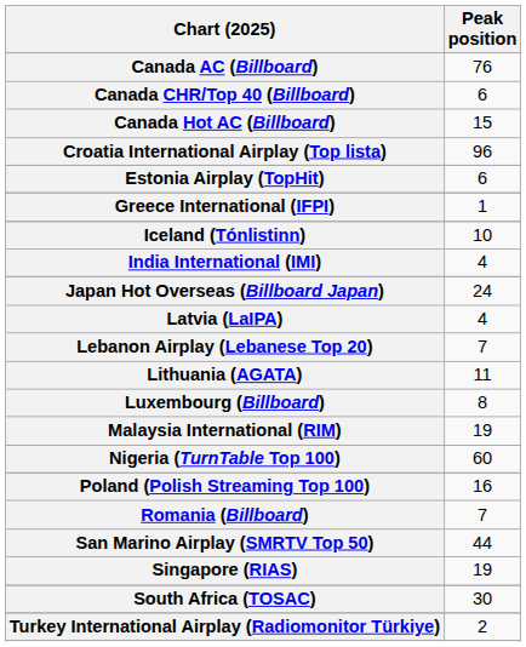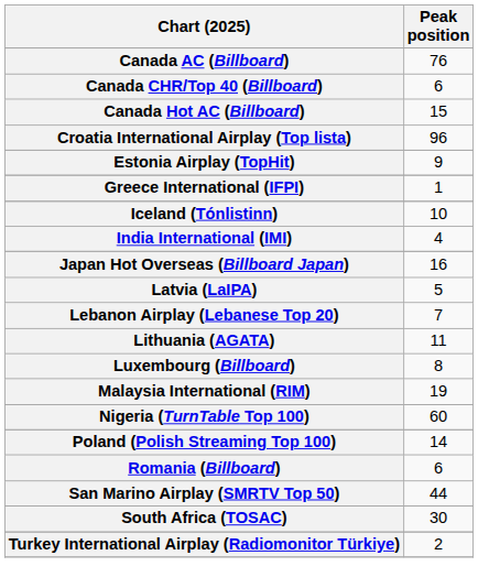 <table class="wikitable sortable plainrowheaders" style="text-align:center">
 <tr>
 <th scope="col">Chart (2025)</th>
 <th scope="col">Peak<br>position</th>
 </tr>
 <tr>
 </tr>
 <tr>
 </tr>
 <tr>
 </tr>
 <tr>
 </tr>
 <tr>
 <th scope="row">Canada <a href='#'>AC</a> (<em><a href='#'>Billboard</a></em>)</th>
 <td>76</td>
 </tr>
 <tr>
 <th scope="row">Canada <a href='#'>CHR/Top 40</a> (<em><a href='#'>Billboard</a></em>)</th>
 <td>6</td>
 </tr>
 <tr>
 <th scope="row">Canada <a href='#'>Hot AC</a> (<em><a href='#'>Billboard</a></em>)</th>
 <td>15</td>
 </tr>
 <tr>
 <th scope="row">Croatia International Airplay (<a href='#'>Top lista</a>)</th>
 <td>96</td>
 </tr>
 <tr>
 </tr>
 <tr>
 </tr>
 <tr>
 <th scope="row">Estonia Airplay (<a href='#'>TopHit</a>)</th>
-<td>6</td>
+<td>9</td>
 </tr>
 <tr>
 </tr>
 <tr>
 </tr>
 <tr>
 </tr>
 <tr>
 </tr>
 <tr>
 <th scope="row">Greece International (<a href='#'>IFPI</a>)</th>
 <td>1</td>
 </tr>
 <tr>
 </tr>
 <tr>
 <th scope="row">Iceland (<a href='#'>Tónlistinn</a>)</th>
 <td>10</td>
 </tr>
 <tr>
 <th scope="row"><a href='#'>India International</a> (<a href='#'>IMI</a>)</th>
 <td>4</td>
 </tr>
 <tr>
 </tr>
 <tr>
 </tr>
 <tr>
 <th scope="row">Japan Hot Overseas (<em><a href='#'>Billboard Japan</a></em>)</th>
-<td>24</td>
+<td>16</td>
 </tr>
 <tr>
 <th scope="row">Latvia (<a href='#'>LaIPA</a>)</th>
-<td>4</td>
+<td>5</td>
 </tr>
 <tr>
 <th scope="row">Lebanon Airplay (<a href='#'>Lebanese Top 20</a>)</th>
 <td>7</td>
 </tr>
 <tr>
 <th scope="row">Lithuania (<a href='#'>AGATA</a>)</th>
 <td>11</td>
 </tr>
 <tr>
 <th scope="row">Luxembourg (<em><a href='#'>Billboard</a></em>)</th>
 <td>8</td>
 </tr>
 <tr>
 <th scope="row">Malaysia International (<a href='#'>RIM</a>)</th>
 <td>19</td>
 </tr>
 <tr>
 </tr>
 <tr>
 </tr>
 <tr>
 </tr>
 <tr>
 <th scope="row">Nigeria (<a href='#'><em>TurnTable</em> Top 100</a>)</th>
 <td>60</td>
 </tr>
 <tr>
 </tr>
 <tr>
 <th scope="row">Poland (<a href='#'>Polish Streaming Top 100</a>)</th>
-<td>16</td>
+<td>14</td>
 </tr>
 <tr>
 <th scope="row"><a href='#'>Romania</a> (<em><a href='#'>Billboard</a></em>)</th>
-<td>7</td>
+<td>6</td>
 </tr>
 <tr>
 <th scope="row">San Marino Airplay (<a href='#'>SMRTV Top 50</a>)</th>
 <td>44</td>
-</tr>
-<tr>
-<th scope="row">Singapore (<a href='#'>RIAS</a>)</th>
-<td>19</td>
 </tr>
 <tr>
 </tr>
 <tr>
 <th scope="row">South Africa (<a href='#'>TOSAC</a>)</th>
 <td>30</td>
 </tr>
 <tr>
 </tr>
 <tr>
 </tr>
 <tr>
 </tr>
 <tr>
 <th scope="row">Turkey International Airplay (<a href='#'>Radiomonitor Türkiye</a>)</th>
 <td>2</td>
 </tr>
 <tr>
 </tr>
 <tr>
 </tr>
 <tr>
 </tr>
 <tr>
 </tr>
 <tr>
 </tr>
 <tr>
 </tr>
 <tr>
 </tr>
 <tr>
 </tr>
 <tr>
 </tr>
 <tr>
 </tr>
 </table>
